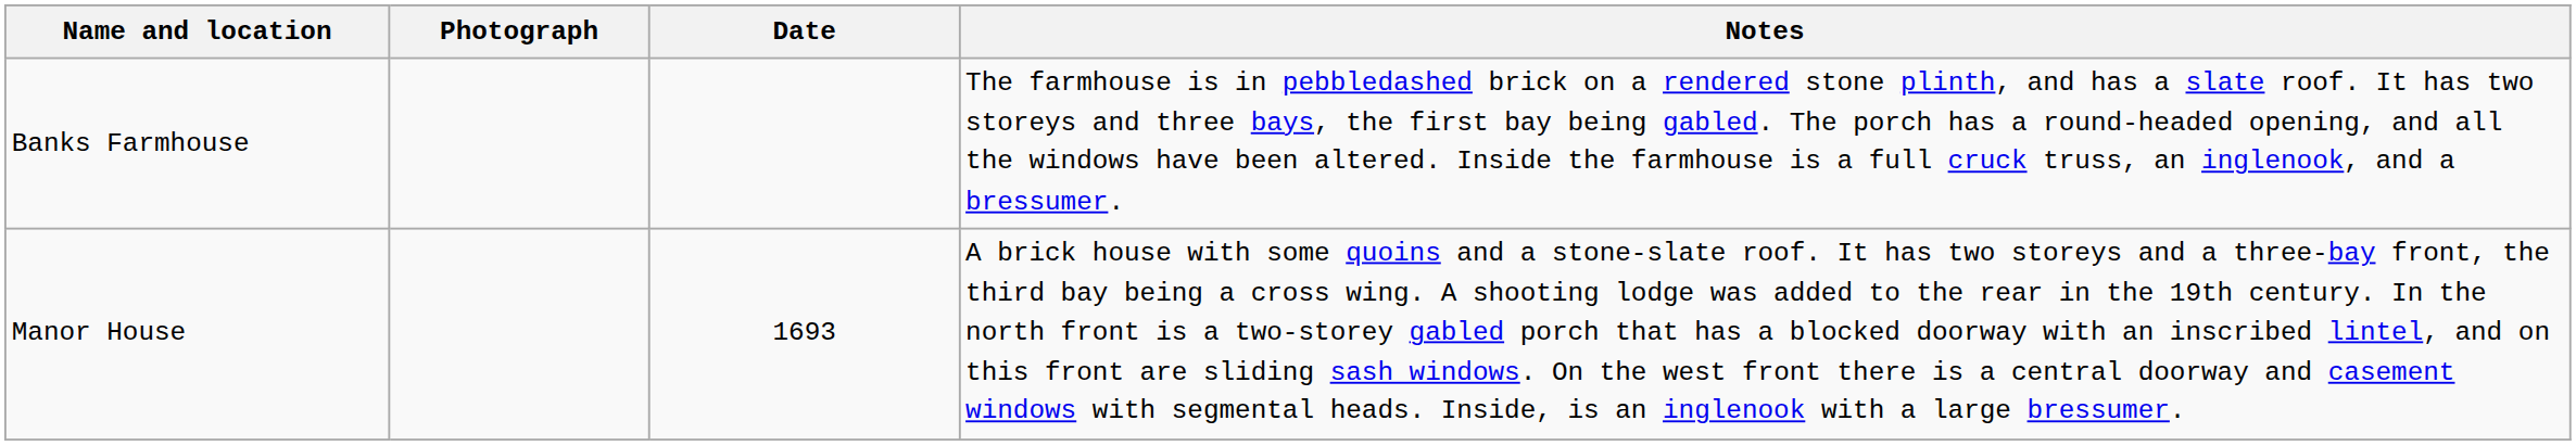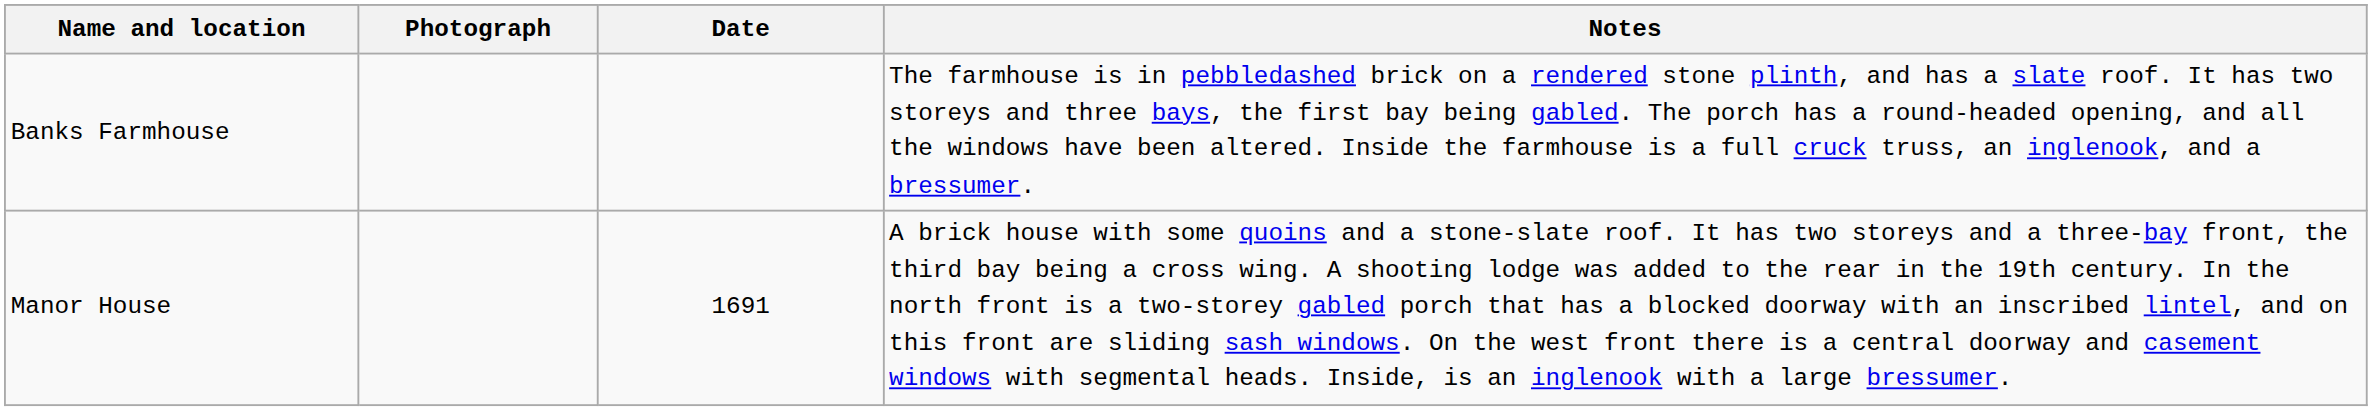 <table class="wikitable sortable plainrowheaders" style="width:100%;border:0px;text-align:left;line-height:150%;">
 <tr>
 <th scope="col"  style="width:150px">Name and location</th>
 <th scope="col"  style="width:100px" class="unsortable">Photograph</th>
 <th scope="col"  style="width:120px">Date</th>
 <th scope="col"  style="width:650px" class="unsortable">Notes</th>
 </tr>
 <tr>
 <td>Banks Farmhouse<br><small></small></td>
 <td></td>
 <td align="center"></td>
 <td>The farmhouse is in <a href='#'>pebbledashed</a> brick on a <a href='#'>rendered</a> stone <a href='#'>plinth</a>, and has a <a href='#'>slate</a> roof.  It has two storeys and three <a href='#'>bays</a>, the first bay being <a href='#'>gabled</a>.  The porch has a round-headed opening, and all the windows have been altered.  Inside the farmhouse is a full <a href='#'>cruck</a> truss, an <a href='#'>inglenook</a>, and a <a href='#'>bressumer</a>.</td>
 </tr>
 <tr>
 <td>Manor House<br><small></small></td>
 <td></td>
-<td align="center">1693</td>
+<td align="center">1691</td>
 <td>A brick house with some <a href='#'>quoins</a> and a stone-slate roof.  It has two storeys and a three-<a href='#'>bay</a> front, the third bay being a cross wing.  A shooting lodge was added to the rear in the 19th century. In the north front is a two-storey <a href='#'>gabled</a> porch that has a blocked doorway with an inscribed <a href='#'>lintel</a>, and on this front are sliding <a href='#'>sash windows</a>.  On the west front there is a central doorway and <a href='#'>casement windows</a> with segmental heads.  Inside, is an <a href='#'>inglenook</a> with a large <a href='#'>bressumer</a>.</td>
 </tr>
 <tr>
 </tr>
 </table>
